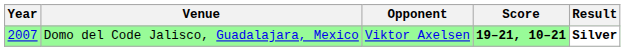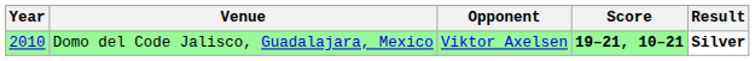 <table class="sortable wikitable" style="font-size: 90%;">
 <tr>
 <th>Year</th>
 <th>Venue</th>
 <th>Opponent</th>
 <th>Score</th>
 <th>Result</th>
 </tr>
 <tr style="background:#98FB98">
-<td align="center"><a href='#'>2007</a></td>
+<td align="center"><a href='#'>2010</a></td>
 <td align="left">Domo del Code Jalisco, <a href='#'>Guadalajara, Mexico</a></td>
 <td align="left"> <a href='#'>Viktor Axelsen</a></td>
 <td align="left"><strong>19–21, 10–21</strong></td>
 <td style="text-align:left; background:white"> <strong>Silver</strong></td>
 </tr>
 </table>
